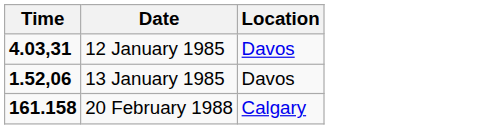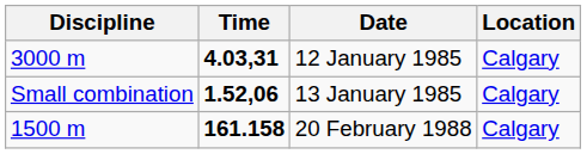 <table class='wikitable'>
 <tr>
+<th>Discipline</th>
 <th>Time</th>
 <th>Date</th>
 <th>Location</th>
 </tr>
 <tr>
+<td><a href='#'>3000 m</a></td>
 <td><strong>4.03,31</strong></td>
 <td>12 January 1985</td>
-<td align=left><a href='#'>Davos</a></td>
+<td align=left><a href='#'>Calgary</a></td>
 </tr>
 <tr>
+<td><a href='#'>Small combination</a></td>
 <td><strong>1.52,06</strong></td>
 <td>13 January 1985</td>
-<td align=left>Davos</td>
+<td align=left><a href='#'>Calgary</a></td>
 </tr>
 <tr>
+<td><a href='#'>1500 m</a></td>
 <td><strong>161.158</strong></td>
 <td>20 February 1988</td>
 <td align=left><a href='#'>Calgary</a></td>
 </tr>
 </table>
